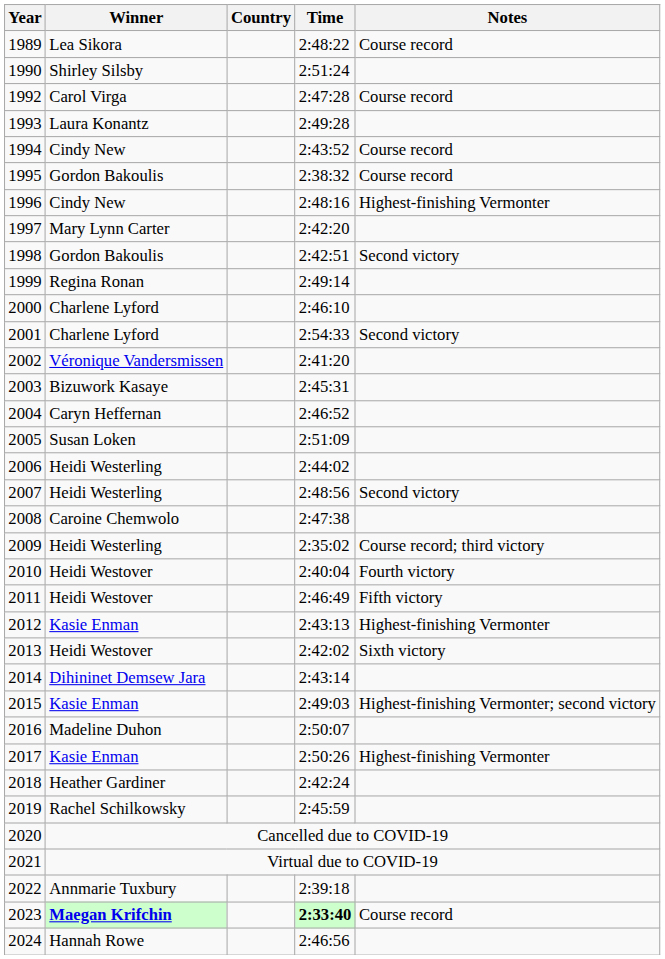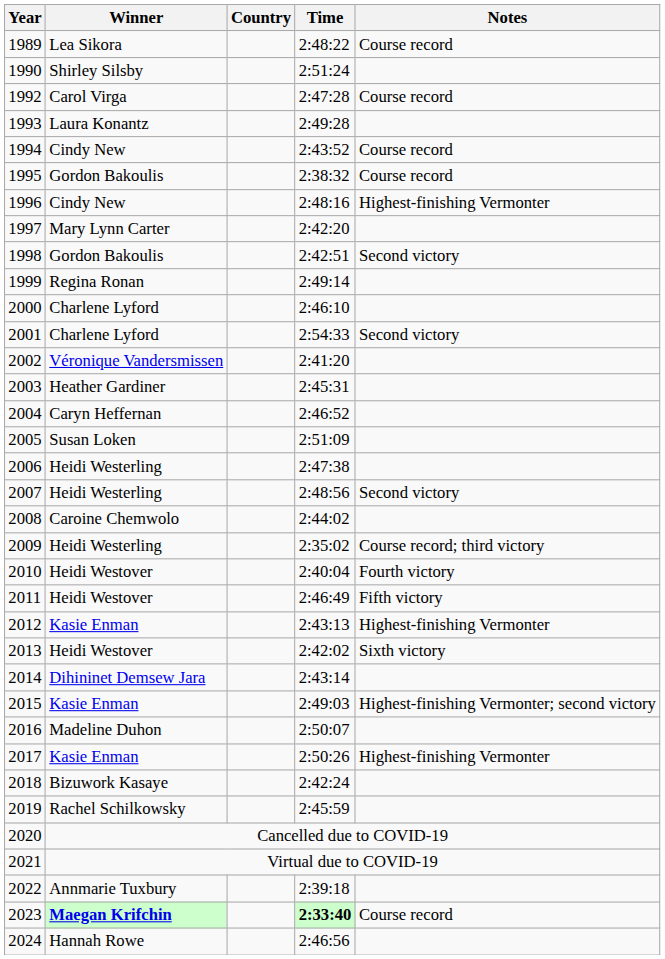 <table class="wikitable sortable">
 <tr>
 <th>Year</th>
 <th>Winner</th>
 <th>Country</th>
 <th>Time</th>
 <th>Notes</th>
 </tr>
 <tr>
 <td>1989</td>
 <td>Lea Sikora</td>
 <td></td>
 <td>2:48:22</td>
 <td>Course record</td>
 </tr>
 <tr>
 <td>1990</td>
 <td>Shirley Silsby</td>
 <td></td>
 <td>2:51:24</td>
 <td></td>
 </tr>
 <tr>
 <td>1992</td>
 <td>Carol Virga</td>
 <td></td>
 <td>2:47:28</td>
 <td>Course record</td>
 </tr>
 <tr>
 <td>1993</td>
 <td>Laura Konantz</td>
 <td></td>
 <td>2:49:28</td>
 <td></td>
 </tr>
 <tr>
 <td>1994</td>
 <td>Cindy New</td>
 <td></td>
 <td>2:43:52</td>
 <td>Course record</td>
 </tr>
 <tr>
 <td>1995</td>
 <td>Gordon Bakoulis</td>
 <td></td>
 <td>2:38:32</td>
 <td>Course record</td>
 </tr>
 <tr>
 <td>1996</td>
 <td>Cindy New</td>
 <td></td>
 <td>2:48:16</td>
 <td>Highest-finishing Vermonter</td>
 </tr>
 <tr>
 <td>1997</td>
 <td>Mary Lynn Carter</td>
 <td></td>
 <td>2:42:20</td>
 <td></td>
 </tr>
 <tr>
 <td>1998</td>
 <td>Gordon Bakoulis</td>
 <td></td>
 <td>2:42:51</td>
 <td>Second victory</td>
 </tr>
 <tr>
 <td>1999</td>
 <td>Regina Ronan</td>
 <td></td>
 <td>2:49:14</td>
 <td></td>
 </tr>
 <tr>
 <td>2000</td>
 <td>Charlene Lyford</td>
 <td></td>
 <td>2:46:10</td>
 <td></td>
 </tr>
 <tr>
 <td>2001</td>
 <td>Charlene Lyford</td>
 <td></td>
 <td>2:54:33</td>
 <td>Second victory</td>
 </tr>
 <tr>
 <td>2002</td>
 <td><a href='#'>Véronique Vandersmissen</a></td>
 <td></td>
 <td>2:41:20</td>
 <td></td>
 </tr>
 <tr>
 <td>2003</td>
-<td>Bizuwork Kasaye</td>
+<td>Heather Gardiner</td>
 <td></td>
 <td>2:45:31</td>
 <td></td>
 </tr>
 <tr>
 <td>2004</td>
 <td>Caryn Heffernan</td>
 <td></td>
 <td>2:46:52</td>
 <td></td>
 </tr>
 <tr>
 <td>2005</td>
 <td>Susan Loken</td>
 <td></td>
 <td>2:51:09</td>
 <td></td>
 </tr>
 <tr>
 <td>2006</td>
 <td>Heidi Westerling</td>
 <td></td>
-<td>2:44:02</td>
+<td>2:47:38</td>
 <td></td>
 </tr>
 <tr>
 <td>2007</td>
 <td>Heidi Westerling</td>
 <td></td>
 <td>2:48:56</td>
 <td>Second victory</td>
 </tr>
 <tr>
 <td>2008</td>
 <td>Caroine Chemwolo</td>
 <td></td>
-<td>2:47:38</td>
+<td>2:44:02</td>
 <td></td>
 </tr>
 <tr>
 <td>2009</td>
 <td>Heidi Westerling</td>
 <td></td>
 <td>2:35:02</td>
 <td>Course record; third victory</td>
 </tr>
 <tr>
 <td>2010</td>
 <td>Heidi Westover</td>
 <td></td>
 <td>2:40:04</td>
 <td>Fourth victory</td>
 </tr>
 <tr>
 <td>2011</td>
 <td>Heidi Westover</td>
 <td></td>
 <td>2:46:49</td>
 <td>Fifth victory</td>
 </tr>
 <tr>
 <td>2012</td>
 <td><a href='#'>Kasie Enman</a></td>
 <td></td>
 <td>2:43:13</td>
 <td>Highest-finishing Vermonter</td>
 </tr>
 <tr>
 <td>2013</td>
 <td>Heidi Westover</td>
 <td></td>
 <td>2:42:02</td>
 <td>Sixth victory</td>
 </tr>
 <tr>
 <td>2014</td>
 <td><a href='#'>Dihininet Demsew Jara</a></td>
 <td></td>
 <td>2:43:14</td>
 <td></td>
 </tr>
 <tr>
 <td>2015</td>
 <td><a href='#'>Kasie Enman</a></td>
 <td></td>
 <td>2:49:03</td>
 <td>Highest-finishing Vermonter; second victory</td>
 </tr>
 <tr>
 <td>2016</td>
 <td>Madeline Duhon</td>
 <td></td>
 <td>2:50:07</td>
 <td></td>
 </tr>
 <tr>
 <td>2017</td>
 <td><a href='#'>Kasie Enman</a></td>
 <td></td>
 <td>2:50:26</td>
 <td>Highest-finishing Vermonter</td>
 </tr>
 <tr>
 <td>2018</td>
-<td>Heather Gardiner</td>
+<td>Bizuwork Kasaye</td>
 <td></td>
 <td>2:42:24</td>
 <td></td>
 </tr>
 <tr>
 <td>2019</td>
 <td>Rachel Schilkowsky</td>
 <td></td>
 <td>2:45:59</td>
 <td></td>
 </tr>
 <tr>
 <td>2020</td>
 <td colspan="4" style="text-align:center">Cancelled due to COVID-19</td>
 </tr>
 <tr>
 <td>2021</td>
 <td colspan="4" style="text-align:center">Virtual due to COVID-19</td>
 </tr>
 <tr>
 <td>2022</td>
 <td>Annmarie Tuxbury</td>
 <td></td>
 <td>2:39:18</td>
 <td></td>
 </tr>
 <tr>
 <td>2023</td>
 <td style="background:#CCFFCC"><strong><a href='#'>Maegan Krifchin</a></strong></td>
 <td></td>
 <td style="background:#CCFFCC"><strong>2:33:40</strong></td>
 <td>Course record</td>
 </tr>
 <tr>
 <td>2024</td>
 <td>Hannah Rowe</td>
 <td></td>
 <td>2:46:56</td>
 </tr>
 </table>
